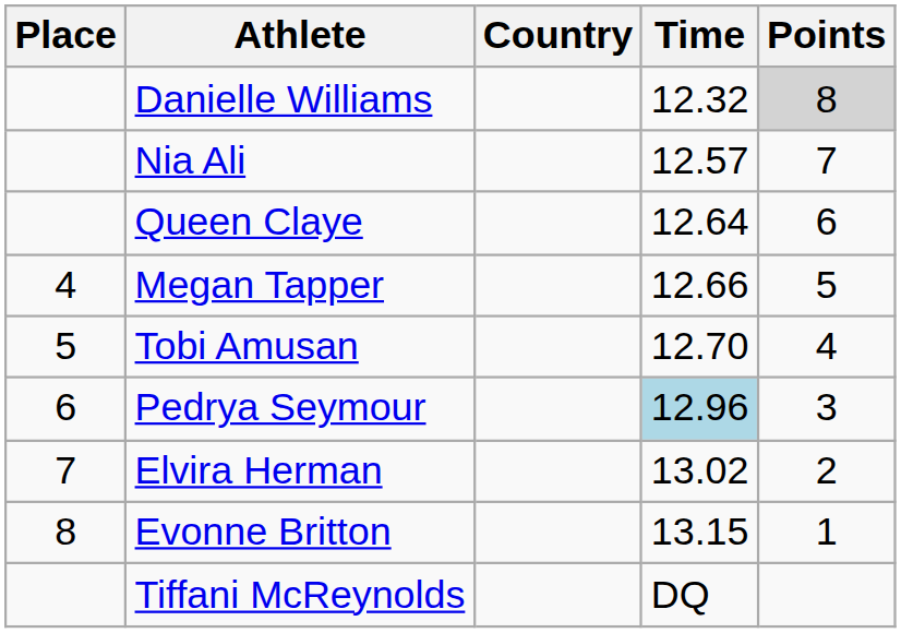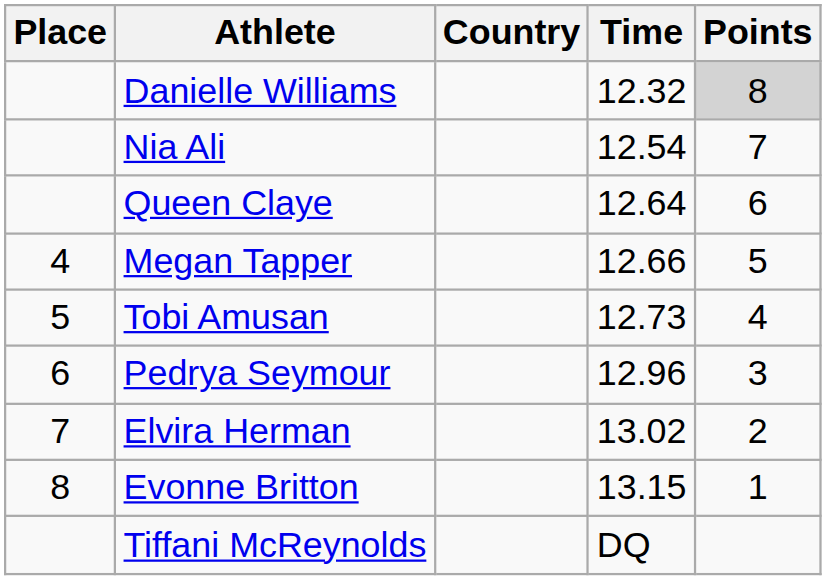 <table class="wikitable">
 <tr>
 <th>Place</th>
 <th>Athlete</th>
 <th>Country</th>
 <th>Time</th>
 <th>Points</th>
 </tr>
 <tr>
 <td align=center></td>
 <td><a href='#'>Danielle Williams</a></td>
 <td></td>
 <td>12.32</td>
 <td align=center style="background: lightgrey;">8</td>
 </tr>
 <tr>
 <td align=center></td>
 <td><a href='#'>Nia Ali</a></td>
 <td></td>
-<td>12.57</td>
+<td>12.54</td>
 <td align=center>7</td>
 </tr>
 <tr>
 <td align=center></td>
 <td><a href='#'>Queen Claye</a></td>
 <td></td>
 <td>12.64</td>
 <td align=center>6</td>
 </tr>
 <tr>
 <td align=center>4</td>
 <td><a href='#'>Megan Tapper</a></td>
 <td></td>
 <td>12.66</td>
 <td align=center>5</td>
 </tr>
 <tr>
 <td align=center>5</td>
 <td><a href='#'>Tobi Amusan</a></td>
 <td></td>
-<td>12.70</td>
+<td>12.73</td>
 <td align=center>4</td>
 </tr>
 <tr>
 <td align=center>6</td>
 <td><a href='#'>Pedrya Seymour</a></td>
 <td></td>
-<td style="background: lightblue;">12.96</td>
+<td>12.96</td>
 <td align=center>3</td>
 </tr>
 <tr>
 <td align=center>7</td>
 <td><a href='#'>Elvira Herman</a></td>
 <td></td>
 <td>13.02</td>
 <td align=center>2</td>
 </tr>
 <tr>
 <td align=center>8</td>
 <td><a href='#'>Evonne Britton</a></td>
 <td></td>
 <td>13.15</td>
 <td align=center>1</td>
 </tr>
 <tr>
 <td align=center></td>
 <td><a href='#'>Tiffani McReynolds</a></td>
 <td></td>
 <td>DQ</td>
 <td align=center></td>
 </tr>
 </table>
